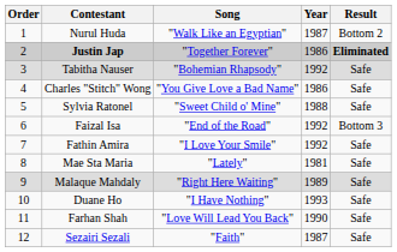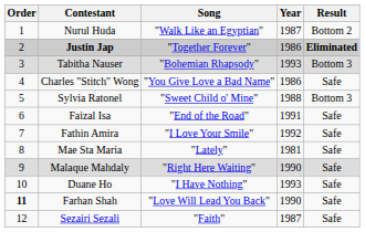 <table class="wikitable plainrowheaders" style="text-align:center;">
 <tr>
 <th scope="col">Order</th>
 <th scope="col">Contestant</th>
 <th scope="col">Song</th>
 <th scope="col">Year</th>
 <th scope="col">Result</th>
 </tr>
 <tr>
 <td>1</td>
 <td>Nurul Huda</td>
 <td>"<a href='#'>Walk Like an Egyptian</a>"</td>
 <td>1987</td>
 <td>Bottom 2</td>
 </tr>
 <tr style="background:#ccc;">
 <td>2</td>
 <td><strong>Justin Jap</strong></td>
 <td>"<a href='#'>Together Forever</a>"</td>
 <td>1986</td>
 <td><strong>Eliminated</strong></td>
 </tr>
 <tr style="background:#ddd;">
 <td>3</td>
 <td>Tabitha Nauser</td>
 <td>"<a href='#'>Bohemian Rhapsody</a>"</td>
-<td>1992</td>
-<td>Safe</td>
+<td>1993</td>
+<td>Bottom 3</td>
 </tr>
 <tr>
 <td>4</td>
 <td>Charles "Stitch" Wong</td>
 <td>"<a href='#'>You Give Love a Bad Name</a>"</td>
 <td>1986</td>
 <td>Safe</td>
 </tr>
 <tr>
 <td>5</td>
 <td>Sylvia Ratonel</td>
 <td>"<a href='#'>Sweet Child o' Mine</a>"</td>
 <td>1988</td>
-<td>Safe</td>
+<td>Bottom 3</td>
 </tr>
 <tr>
 <td>6</td>
 <td>Faizal Isa</td>
 <td>"<a href='#'>End of the Road</a>"</td>
-<td>1992</td>
-<td>Bottom 3</td>
+<td>1991</td>
+<td>Safe</td>
 </tr>
 <tr>
 <td>7</td>
 <td>Fathin Amira</td>
 <td>"<a href='#'>I Love Your Smile</a>"</td>
 <td>1992</td>
 <td>Safe</td>
 </tr>
 <tr>
 <td>8</td>
 <td>Mae Sta Maria</td>
 <td>"<a href='#'>Lately</a>"</td>
 <td>1981</td>
 <td>Safe</td>
 </tr>
 <tr style="background:#ddd;">
 <td>9</td>
 <td>Malaque Mahdaly</td>
 <td>"<a href='#'>Right Here Waiting</a>"</td>
-<td>1989</td>
+<td>1990</td>
 <td>Safe</td>
 </tr>
 <tr>
 <td>10</td>
 <td>Duane Ho</td>
 <td>"<a href='#'>I Have Nothing</a>"</td>
 <td>1993</td>
 <td>Safe</td>
 </tr>
 <tr>
-<td>11</td>
+<td><strong>11</strong></td>
 <td>Farhan Shah</td>
 <td>"<a href='#'>Love Will Lead You Back</a>"</td>
 <td>1990</td>
 <td>Safe</td>
 </tr>
 <tr>
 <td>12</td>
 <td><a href='#'>Sezairi Sezali</a></td>
 <td>"<a href='#'>Faith</a>"</td>
 <td>1987</td>
 <td>Safe</td>
 </tr>
 </table>
